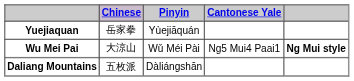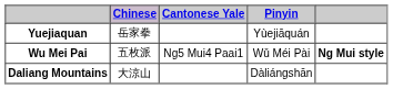 <table border="1" cellspacing="0" cellpadding="3">
 <tr>
 <th style="background-color:#CCCCCC; "> </th>
 <th style="background-color:#CCBDCC; "><a href='#'>Chinese</a></th>
+<th style="background-color:#CCCCCC; "><a href='#'>Cantonese Yale</a></th>
 <th style="background-color:#CCCCCC; "><a href='#'>Pinyin</a></th>
-<th style="background-color:#CCCCCC; "><a href='#'>Cantonese Yale</a></th>
 <th style="background-color:#CCCCCC; "> </th>
 </tr>
 <tr>
 <th>Yuejiaquan</th>
 <td align=center>岳家拳</td>
+<td align=center></td>
 <td align=center>Yùejiāquán</td>
-<td align=center></td>
 <td></td>
 </tr>
 <tr>
 <th>Wu Mei Pai</th>
-<td align=center>大涼山</td>
+<td align=center>五枚派</td>
+<td align=center>Ng5 Mui4 Paai1</td>
 <td align=center>Wǔ Méi Pài</td>
-<td align=center>Ng5 Mui4 Paai1</td>
 <td><strong>Ng Mui style</strong></td>
 </tr>
 <tr>
 <th>Daliang Mountains</th>
-<td align=center>五枚派</td>
+<td align=center>大涼山</td>
+<td align=center></td>
 <td align=center>Dàliángshān</td>
-<td align=center></td>
 <td></td>
 </tr>
 </table>
